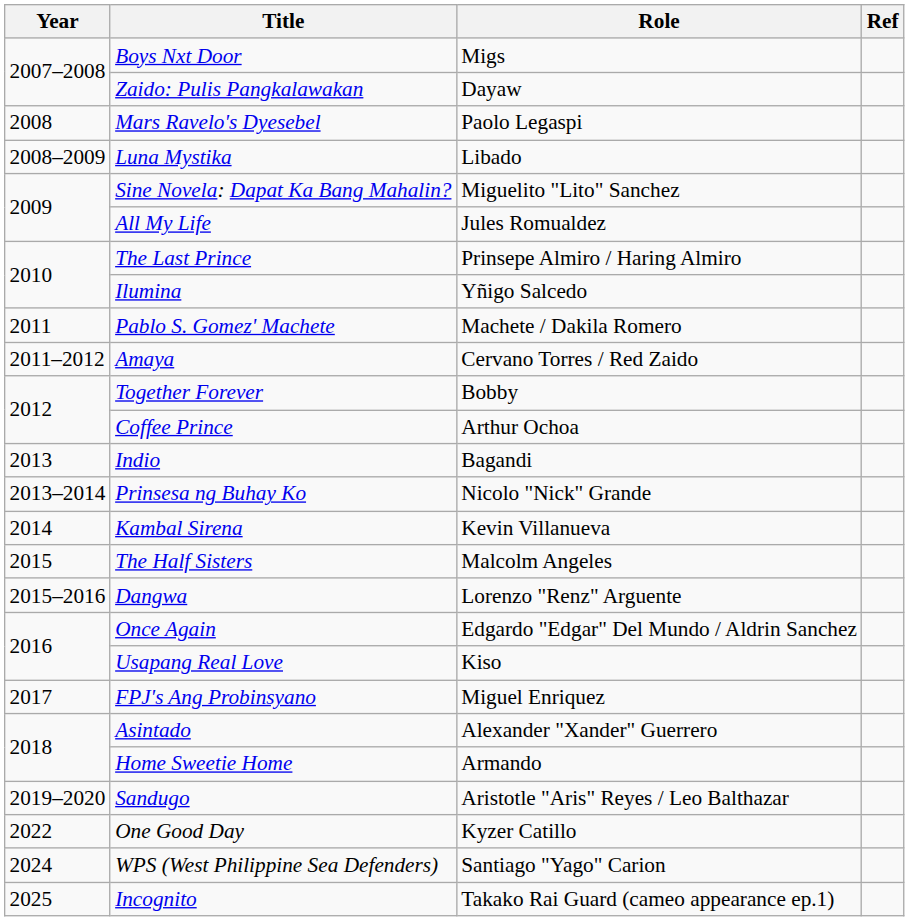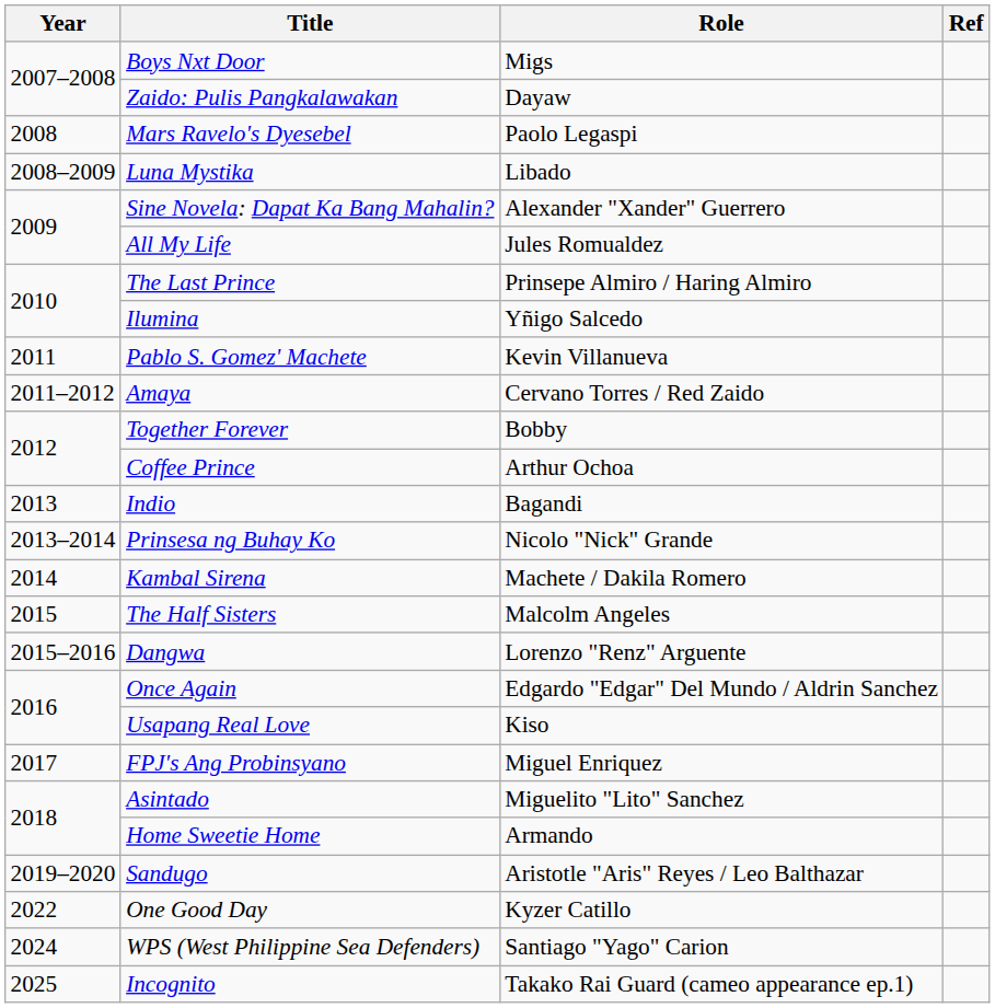 <table class="wikitable sortable" style="text-align:left">
 <tr>
 <th>Year</th>
 <th>Title</th>
 <th>Role</th>
 <th>Ref</th>
 </tr>
 <tr>
 <td rowspan="2">2007–2008</td>
 <td><em><a href='#'>Boys Nxt Door</a></em></td>
 <td>Migs</td>
 <td></td>
 </tr>
 <tr>
 <td><em><a href='#'>Zaido: Pulis Pangkalawakan</a></em></td>
 <td>Dayaw</td>
 <td></td>
 </tr>
 <tr>
 <td>2008</td>
 <td><em><a href='#'>Mars Ravelo's Dyesebel</a></em></td>
 <td>Paolo Legaspi</td>
 <td></td>
 </tr>
 <tr>
 <td>2008–2009</td>
 <td><em><a href='#'>Luna Mystika</a></em></td>
 <td>Libado</td>
 <td></td>
 </tr>
 <tr>
 <td rowspan="2">2009</td>
 <td><em><a href='#'>Sine Novela</a>: <a href='#'>Dapat Ka Bang Mahalin?</a></em></td>
-<td>Miguelito "Lito" Sanchez</td>
+<td>Alexander "Xander" Guerrero</td>
 <td></td>
 </tr>
 <tr>
 <td><em><a href='#'>All My Life</a></em></td>
 <td>Jules Romualdez</td>
 <td></td>
 </tr>
 <tr>
 <td rowspan="2">2010</td>
 <td><em><a href='#'>The Last Prince</a></em></td>
 <td>Prinsepe Almiro / Haring Almiro</td>
 <td></td>
 </tr>
 <tr>
 <td><em><a href='#'>Ilumina</a></em></td>
 <td>Yñigo Salcedo</td>
 <td></td>
 </tr>
 <tr>
 <td>2011</td>
 <td><em><a href='#'>Pablo S. Gomez' Machete</a></em></td>
-<td>Machete / Dakila Romero</td>
+<td>Kevin Villanueva</td>
 <td></td>
 </tr>
 <tr>
 <td>2011–2012</td>
 <td><em><a href='#'>Amaya</a></em></td>
 <td>Cervano Torres / Red Zaido</td>
 <td></td>
 </tr>
 <tr>
 <td rowspan="2">2012</td>
 <td><em><a href='#'>Together Forever</a></em></td>
 <td>Bobby</td>
 <td></td>
 </tr>
 <tr>
 <td><em><a href='#'>Coffee Prince</a></em></td>
 <td>Arthur Ochoa</td>
 <td></td>
 </tr>
 <tr>
 <td>2013</td>
 <td><em><a href='#'>Indio</a></em></td>
 <td>Bagandi</td>
 <td></td>
 </tr>
 <tr>
 <td>2013–2014</td>
 <td><em><a href='#'>Prinsesa ng Buhay Ko</a></em></td>
 <td>Nicolo "Nick" Grande</td>
 <td></td>
 </tr>
 <tr>
 <td>2014</td>
 <td><em><a href='#'>Kambal Sirena</a></em></td>
-<td>Kevin Villanueva</td>
+<td>Machete / Dakila Romero</td>
 <td></td>
 </tr>
 <tr>
 <td>2015</td>
 <td><em><a href='#'>The Half Sisters</a></em></td>
 <td>Malcolm Angeles</td>
 <td></td>
 </tr>
 <tr>
 <td>2015–2016</td>
 <td><em><a href='#'>Dangwa</a></em></td>
 <td>Lorenzo "Renz" Arguente</td>
 <td></td>
 </tr>
 <tr>
 <td rowspan="2">2016</td>
 <td><em><a href='#'>Once Again</a></em></td>
 <td>Edgardo "Edgar" Del Mundo / Aldrin Sanchez</td>
 <td></td>
 </tr>
 <tr>
 <td><em><a href='#'>Usapang Real Love</a></em></td>
 <td>Kiso</td>
 <td></td>
 </tr>
 <tr>
 <td>2017</td>
 <td><em><a href='#'>FPJ's Ang Probinsyano</a></em></td>
 <td>Miguel Enriquez</td>
 <td></td>
 </tr>
 <tr>
 <td rowspan="2">2018</td>
 <td><em><a href='#'>Asintado</a></em></td>
-<td>Alexander "Xander" Guerrero</td>
+<td>Miguelito "Lito" Sanchez</td>
 <td></td>
 </tr>
 <tr>
 <td><em><a href='#'>Home Sweetie Home</a></em></td>
 <td>Armando</td>
 <td></td>
 </tr>
 <tr>
 <td>2019–2020</td>
 <td><em><a href='#'>Sandugo</a></em></td>
 <td>Aristotle "Aris" Reyes / Leo Balthazar</td>
 <td></td>
 </tr>
 <tr>
 <td>2022</td>
 <td><em>One Good Day</em></td>
 <td>Kyzer Catillo</td>
 <td></td>
 </tr>
 <tr>
 <td>2024</td>
 <td><em>WPS (West Philippine Sea Defenders)</em></td>
 <td>Santiago "Yago" Carion</td>
 <td></td>
 </tr>
 <tr>
 <td>2025</td>
 <td><em><a href='#'>Incognito</a></em></td>
 <td>Takako Rai Guard (cameo appearance ep.1)</td>
 <td></td>
 </tr>
 </table>
